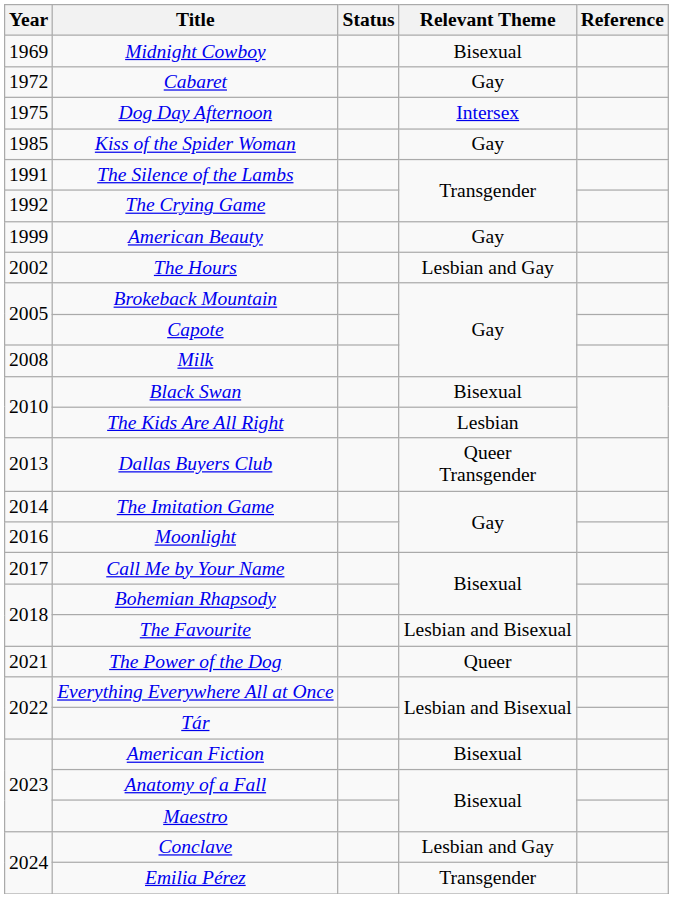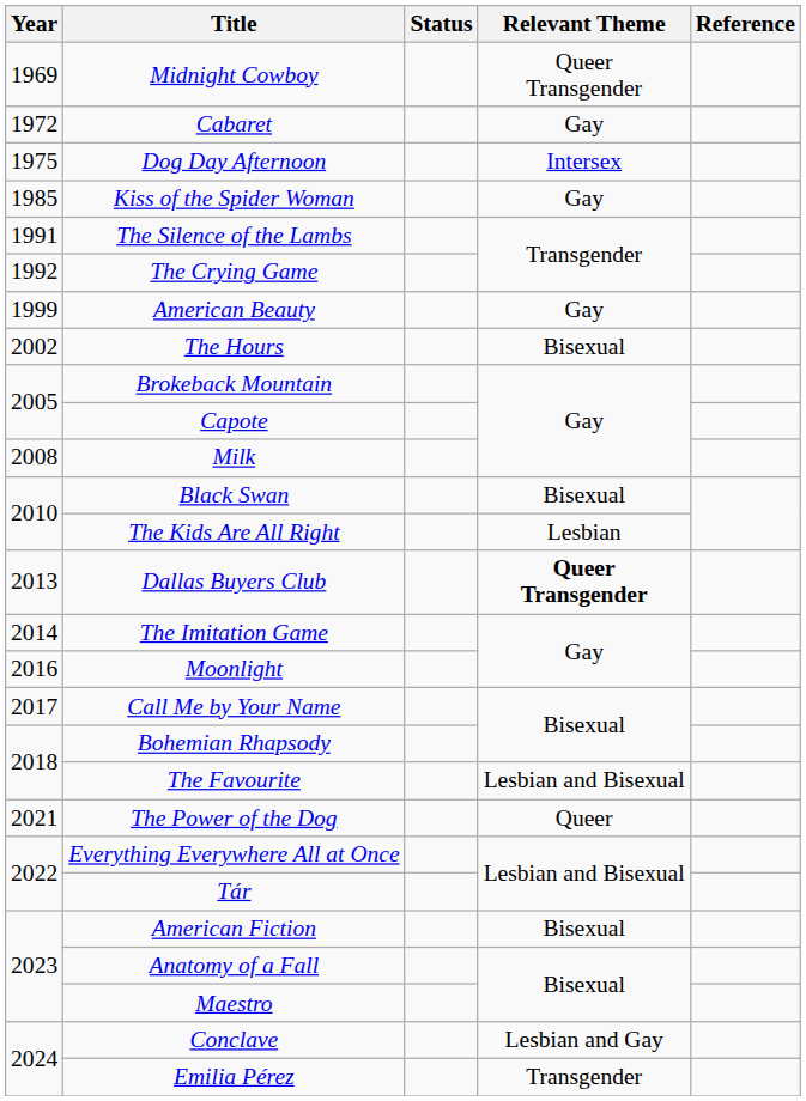 <table class="wikitable" style="text-align: center">
 <tr>
 <th>Year</th>
 <th>Title</th>
 <th>Status</th>
 <th>Relevant Theme</th>
 <th>Reference</th>
 </tr>
 <tr>
 <td>1969</td>
 <td><em><a href='#'>Midnight Cowboy</a></em></td>
 <td></td>
-<td>Bisexual</td>
+<td>Queer<br>Transgender</td>
 <td></td>
 </tr>
 <tr>
 <td>1972</td>
 <td><em><a href='#'>Cabaret</a></em></td>
 <td></td>
 <td>Gay</td>
 <td></td>
 </tr>
 <tr>
 <td>1975</td>
 <td><em><a href='#'>Dog Day Afternoon</a></em></td>
 <td></td>
 <td><a href='#'>Intersex</a></td>
 <td></td>
 </tr>
 <tr>
 <td>1985</td>
 <td><em><a href='#'>Kiss of the Spider Woman</a></em></td>
 <td></td>
 <td>Gay</td>
 <td></td>
 </tr>
 <tr>
 <td>1991</td>
 <td><em><a href='#'>The Silence of the Lambs</a></em></td>
 <td></td>
 <td rowspan=2>Transgender</td>
 <td></td>
 </tr>
 <tr>
 <td>1992</td>
 <td><em><a href='#'>The Crying Game</a></em></td>
 <td></td>
 <td></td>
 </tr>
 <tr>
 <td>1999</td>
 <td><em><a href='#'>American Beauty</a></em></td>
 <td></td>
 <td>Gay</td>
 <td></td>
 </tr>
 <tr>
 <td>2002</td>
 <td><em><a href='#'>The Hours</a></em></td>
 <td></td>
-<td>Lesbian and Gay</td>
+<td>Bisexual</td>
 <td></td>
 </tr>
 <tr>
 <td rowspan=2>2005</td>
 <td><em><a href='#'>Brokeback Mountain</a></em></td>
 <td></td>
 <td rowspan=3>Gay</td>
 <td></td>
 </tr>
 <tr>
 <td><em><a href='#'>Capote</a></em></td>
 <td></td>
 <td></td>
 </tr>
 <tr>
 <td>2008</td>
 <td><em><a href='#'>Milk</a></em></td>
 <td></td>
 <td></td>
 </tr>
 <tr>
 <td rowspan=2>2010</td>
 <td><em><a href='#'>Black Swan</a></em></td>
 <td></td>
 <td>Bisexual</td>
 <td rowspan=2></td>
 </tr>
 <tr>
 <td><em><a href='#'>The Kids Are All Right</a></em></td>
 <td></td>
 <td>Lesbian</td>
 </tr>
 <tr>
 <td>2013</td>
 <td><em><a href='#'>Dallas Buyers Club</a></em></td>
 <td></td>
-<td>Queer<br>Transgender</td>
+<td><strong>Queer<br>Transgender</strong></td>
 <td></td>
 </tr>
 <tr>
 <td>2014</td>
 <td><em><a href='#'>The Imitation Game</a></em></td>
 <td></td>
 <td rowspan=2>Gay</td>
 <td></td>
 </tr>
 <tr>
 <td>2016</td>
 <td><em><a href='#'>Moonlight</a></em></td>
 <td></td>
 <td></td>
 </tr>
 <tr>
 <td>2017</td>
 <td><em><a href='#'>Call Me by Your Name</a></em></td>
 <td></td>
 <td rowspan=2>Bisexual</td>
 <td></td>
 </tr>
 <tr>
 <td rowspan=2>2018</td>
 <td><em><a href='#'>Bohemian Rhapsody</a></em></td>
 <td></td>
 <td></td>
 </tr>
 <tr>
 <td><em><a href='#'>The Favourite</a></em></td>
 <td></td>
 <td>Lesbian and Bisexual</td>
 <td></td>
 </tr>
 <tr>
 <td>2021</td>
 <td><em><a href='#'>The Power of the Dog</a></em></td>
 <td></td>
 <td>Queer</td>
 <td></td>
 </tr>
 <tr>
 <td rowspan=2>2022</td>
 <td><em><a href='#'>Everything Everywhere All at Once</a></em></td>
 <td></td>
 <td rowspan=2>Lesbian and Bisexual</td>
 <td></td>
 </tr>
 <tr>
 <td><em><a href='#'>Tár</a></em></td>
 <td></td>
 <td></td>
 </tr>
 <tr>
 <td rowspan=3>2023</td>
 <td><em><a href='#'>American Fiction</a></em></td>
 <td></td>
 <td>Bisexual</td>
 <td></td>
 </tr>
 <tr>
 <td><em><a href='#'>Anatomy of a Fall</a></em></td>
 <td></td>
 <td rowspan="2">Bisexual</td>
 <td></td>
 </tr>
 <tr>
 <td><em> <a href='#'>Maestro</a></em></td>
 <td></td>
 <td></td>
 </tr>
 <tr>
 <td rowspan="2">2024</td>
 <td><em><a href='#'>Conclave</a></em></td>
 <td></td>
 <td>Lesbian and Gay</td>
 <td></td>
 </tr>
 <tr>
 <td><em><a href='#'>Emilia Pérez</a></em></td>
 <td></td>
 <td>Transgender</td>
 <td></td>
 </tr>
 </table>
